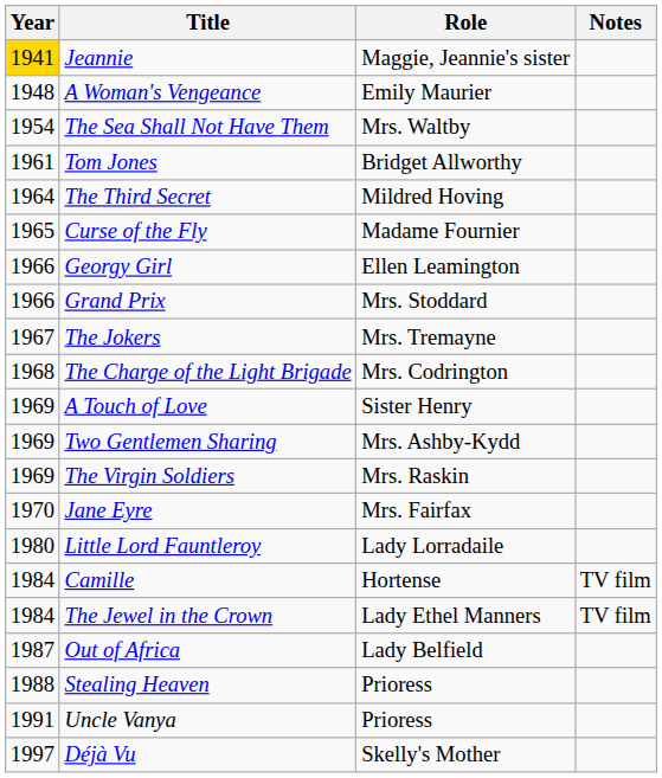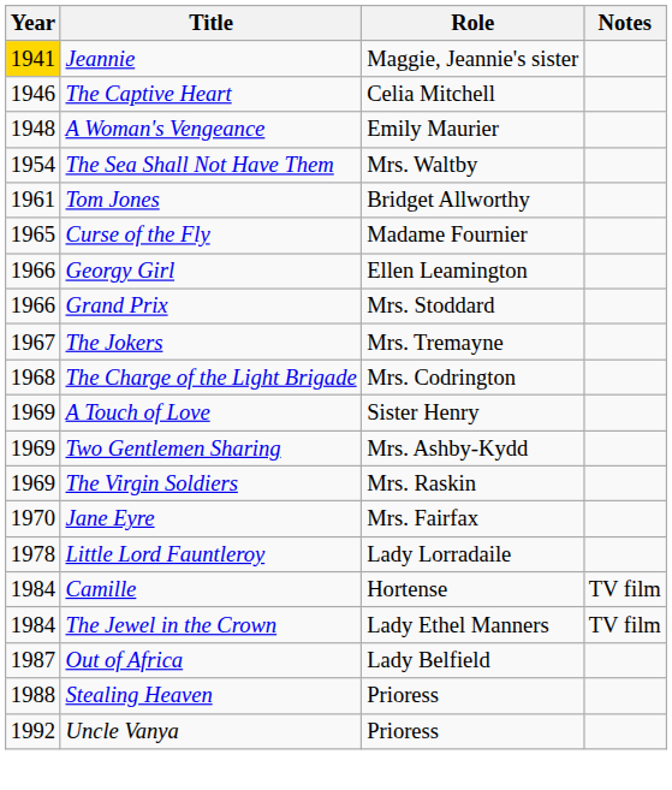 <table class="wikitable">
 <tr>
 <th>Year</th>
 <th>Title</th>
 <th>Role</th>
 <th>Notes</th>
 </tr>
 <tr>
 <td style="background: gold;">1941</td>
 <td><em><a href='#'>Jeannie</a></em></td>
 <td>Maggie, Jeannie's sister</td>
+<td></td>
+</tr>
+<tr>
+<td>1946</td>
+<td><em><a href='#'>The Captive Heart</a></em></td>
+<td>Celia Mitchell</td>
 <td></td>
 </tr>
 <tr>
 <td>1948</td>
 <td><em><a href='#'>A Woman's Vengeance</a></em></td>
 <td>Emily Maurier</td>
 <td></td>
 </tr>
 <tr>
 <td>1954</td>
 <td><em><a href='#'>The Sea Shall Not Have Them</a></em></td>
 <td>Mrs. Waltby</td>
 <td></td>
 </tr>
 <tr>
 <td>1961</td>
 <td><em><a href='#'>Tom Jones</a></em></td>
 <td>Bridget Allworthy</td>
-<td></td>
-</tr>
-<tr>
-<td>1964</td>
-<td><em><a href='#'>The Third Secret</a></em></td>
-<td>Mildred Hoving</td>
 <td></td>
 </tr>
 <tr>
 <td>1965</td>
 <td><em><a href='#'>Curse of the Fly</a></em></td>
 <td>Madame Fournier</td>
 <td></td>
 </tr>
 <tr>
 <td>1966</td>
 <td><em><a href='#'>Georgy Girl</a></em></td>
 <td>Ellen Leamington</td>
 <td></td>
 </tr>
 <tr>
 <td>1966</td>
 <td><em><a href='#'>Grand Prix</a></em></td>
 <td>Mrs. Stoddard</td>
 <td></td>
 </tr>
 <tr>
 <td>1967</td>
 <td><em><a href='#'>The Jokers</a></em></td>
 <td>Mrs. Tremayne</td>
 <td></td>
 </tr>
 <tr>
 <td>1968</td>
 <td><em><a href='#'>The Charge of the Light Brigade</a></em></td>
 <td>Mrs. Codrington</td>
 <td></td>
 </tr>
 <tr>
 <td>1969</td>
 <td><em><a href='#'>A Touch of Love</a></em></td>
 <td>Sister Henry</td>
 <td></td>
 </tr>
 <tr>
 <td>1969</td>
 <td><em><a href='#'>Two Gentlemen Sharing</a></em></td>
 <td>Mrs. Ashby-Kydd</td>
 <td></td>
 </tr>
 <tr>
 <td>1969</td>
 <td><em><a href='#'>The Virgin Soldiers</a></em></td>
 <td>Mrs. Raskin</td>
 <td></td>
 </tr>
 <tr>
 <td>1970</td>
 <td><em><a href='#'>Jane Eyre</a></em></td>
 <td>Mrs. Fairfax</td>
 <td></td>
 </tr>
 <tr>
-<td>1980</td>
+<td>1978</td>
 <td><em><a href='#'>Little Lord Fauntleroy</a></em></td>
 <td>Lady Lorradaile</td>
 <td></td>
 </tr>
 <tr>
 <td>1984</td>
 <td><em><a href='#'>Camille</a></em></td>
 <td>Hortense</td>
 <td>TV film</td>
 </tr>
 <tr>
 <td>1984</td>
 <td><em><a href='#'>The Jewel in the Crown</a></em></td>
 <td>Lady Ethel Manners</td>
 <td>TV film</td>
 </tr>
 <tr>
 <td>1987</td>
 <td><em><a href='#'>Out of Africa</a></em></td>
 <td>Lady Belfield</td>
 <td></td>
 </tr>
 <tr>
 <td>1988</td>
 <td><em><a href='#'>Stealing Heaven</a></em></td>
 <td>Prioress</td>
 <td></td>
 </tr>
 <tr>
-<td>1991</td>
+<td>1992</td>
 <td><em>Uncle Vanya</em></td>
 <td>Prioress</td>
 <td></td>
 </tr>
-<tr>
-<td>1997</td>
-<td><em><a href='#'>Déjà Vu</a></em></td>
-<td>Skelly's Mother</td>
-<td></td>
-</tr>
 </table>
